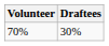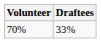 <table class="wikitable">
 <tr>
 <th>Volunteer</th>
 <th>Draftees</th>
 </tr>
 <tr>
 <td>70%</td>
-<td>30%</td>
+<td>33%</td>
 </tr>
 </table>
